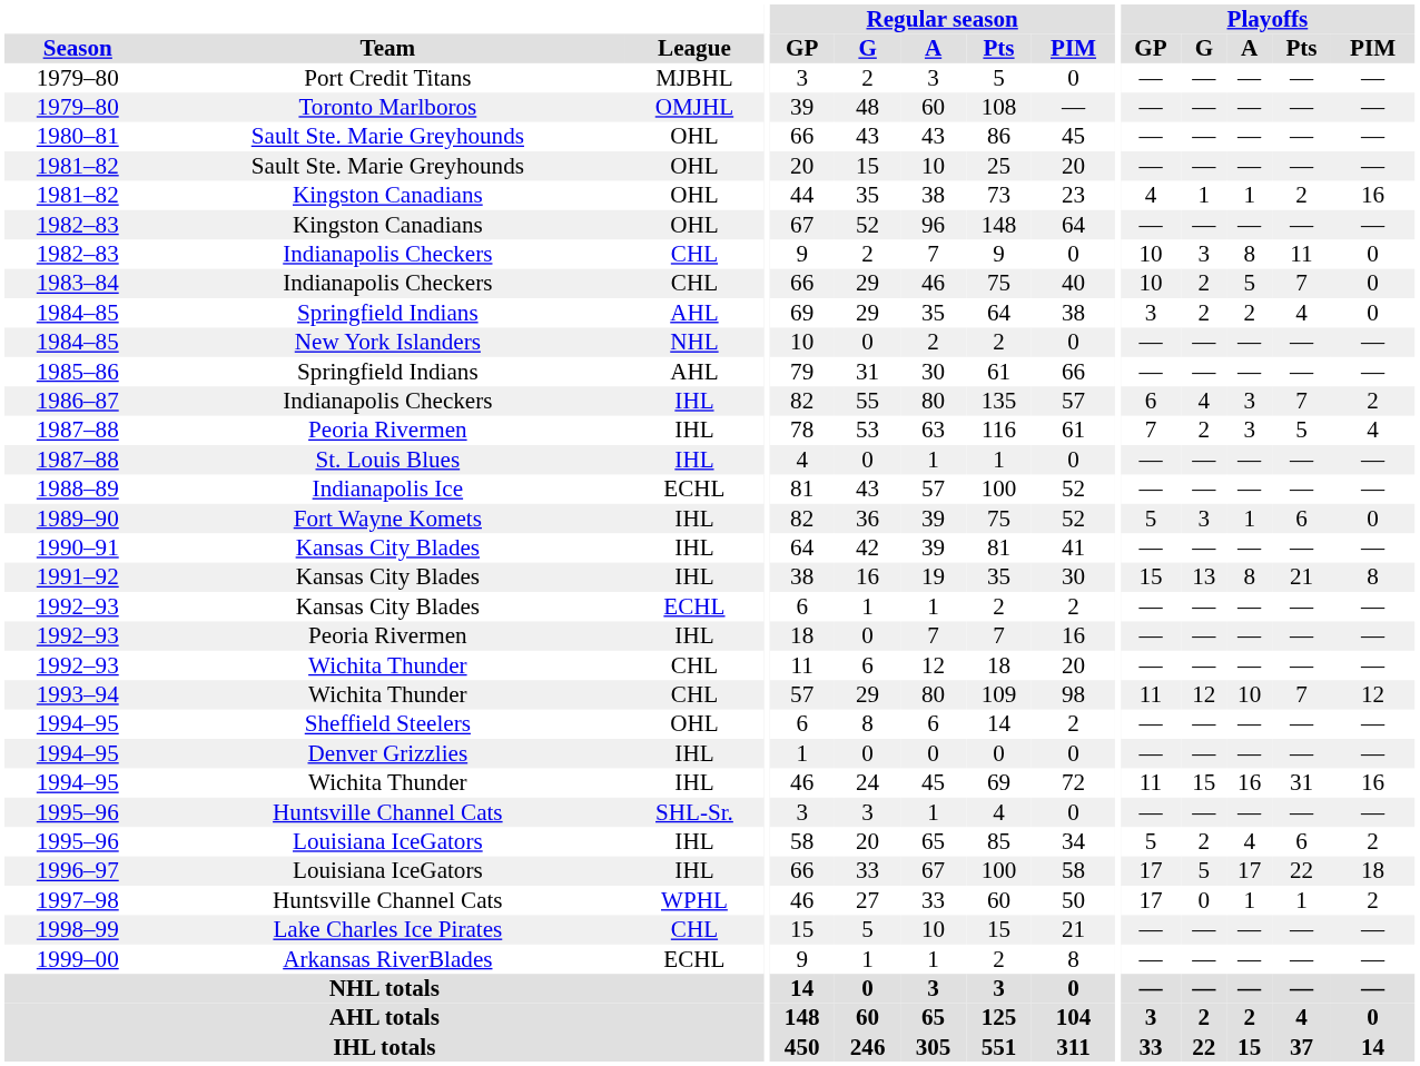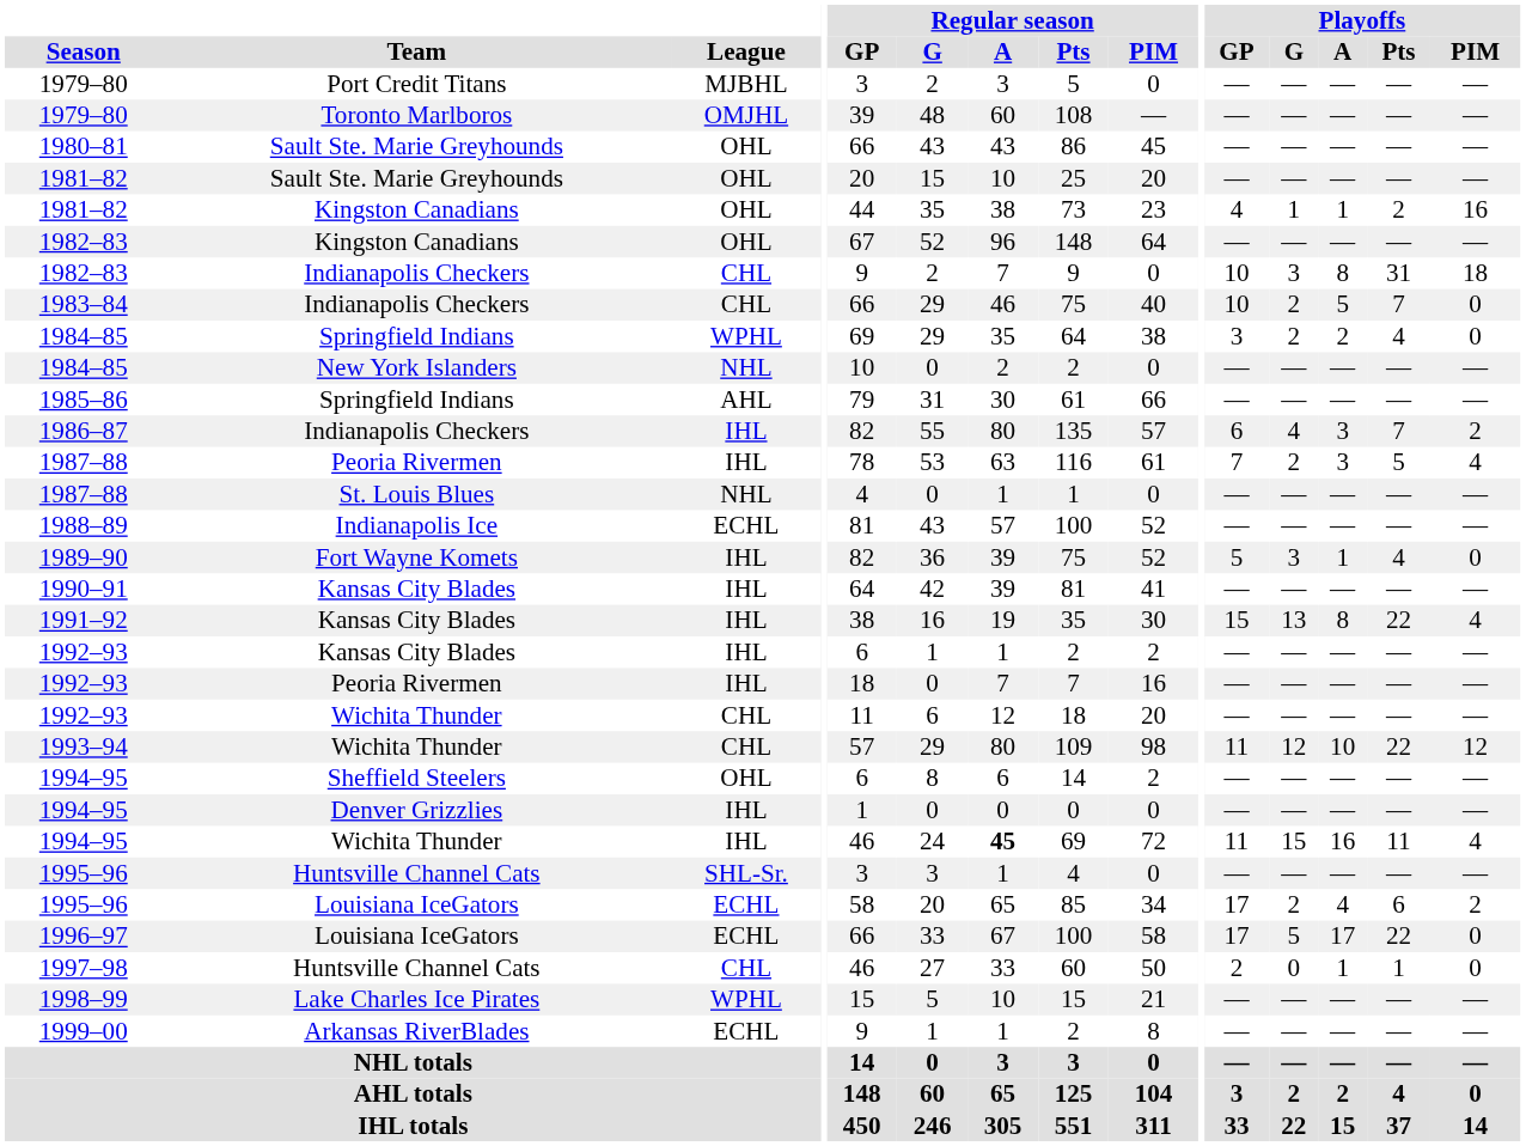 <table border="0" cellpadding="1" cellspacing="0" style="text-align:center; width:60em">
 <tr bgcolor="#e0e0e0">
 <th colspan="3" bgcolor="#ffffff"></th>
 <th rowspan="99" bgcolor="#ffffff"></th>
 <th colspan="5"><a href='#'>Regular season</a></th>
 <th rowspan="99" bgcolor="#ffffff"></th>
 <th colspan="5"><a href='#'>Playoffs</a></th>
 </tr>
 <tr bgcolor="#e0e0e0">
 <th><a href='#'>Season</a></th>
 <th>Team</th>
 <th>League</th>
 <th>GP</th>
 <th><a href='#'>G</a></th>
 <th><a href='#'>A</a></th>
 <th><a href='#'>Pts</a></th>
 <th><a href='#'>PIM</a></th>
 <th>GP</th>
 <th>G</th>
 <th>A</th>
 <th>Pts</th>
 <th>PIM</th>
 </tr>
 <tr>
 <td>1979–80</td>
 <td>Port Credit Titans</td>
 <td>MJBHL</td>
 <td>3</td>
 <td>2</td>
 <td>3</td>
 <td>5</td>
 <td>0</td>
 <td>—</td>
 <td>—</td>
 <td>—</td>
 <td>—</td>
 <td>—</td>
 </tr>
 <tr bgcolor="#f0f0f0">
 <td><a href='#'>1979–80</a></td>
 <td><a href='#'>Toronto Marlboros</a></td>
 <td><a href='#'>OMJHL</a></td>
 <td>39</td>
 <td>48</td>
 <td>60</td>
 <td>108</td>
 <td>—</td>
 <td>—</td>
 <td>—</td>
 <td>—</td>
 <td>—</td>
 <td>—</td>
 </tr>
 <tr>
 <td><a href='#'>1980–81</a></td>
 <td><a href='#'>Sault Ste. Marie Greyhounds</a></td>
 <td>OHL</td>
 <td>66</td>
 <td>43</td>
 <td>43</td>
 <td>86</td>
 <td>45</td>
 <td>—</td>
 <td>—</td>
 <td>—</td>
 <td>—</td>
 <td>—</td>
 </tr>
 <tr bgcolor="#f0f0f0">
 <td><a href='#'>1981–82</a></td>
 <td>Sault Ste. Marie Greyhounds</td>
 <td>OHL</td>
 <td>20</td>
 <td>15</td>
 <td>10</td>
 <td>25</td>
 <td>20</td>
 <td>—</td>
 <td>—</td>
 <td>—</td>
 <td>—</td>
 <td>—</td>
 </tr>
 <tr>
 <td><a href='#'>1981–82</a></td>
 <td><a href='#'>Kingston Canadians</a></td>
 <td>OHL</td>
 <td>44</td>
 <td>35</td>
 <td>38</td>
 <td>73</td>
 <td>23</td>
 <td>4</td>
 <td>1</td>
 <td>1</td>
 <td>2</td>
 <td>16</td>
 </tr>
 <tr bgcolor="#f0f0f0">
 <td><a href='#'>1982–83</a></td>
 <td>Kingston Canadians</td>
 <td>OHL</td>
 <td>67</td>
 <td>52</td>
 <td>96</td>
 <td>148</td>
 <td>64</td>
 <td>—</td>
 <td>—</td>
 <td>—</td>
 <td>—</td>
 <td>—</td>
 </tr>
 <tr>
 <td><a href='#'>1982–83</a></td>
 <td><a href='#'>Indianapolis Checkers</a></td>
 <td><a href='#'>CHL</a></td>
 <td>9</td>
 <td>2</td>
 <td>7</td>
 <td>9</td>
 <td>0</td>
 <td>10</td>
 <td>3</td>
 <td>8</td>
-<td>11</td>
-<td>0</td>
+<td>31</td>
+<td>18</td>
 </tr>
 <tr bgcolor="#f0f0f0">
 <td><a href='#'>1983–84</a></td>
 <td>Indianapolis Checkers</td>
 <td>CHL</td>
 <td>66</td>
 <td>29</td>
 <td>46</td>
 <td>75</td>
 <td>40</td>
 <td>10</td>
 <td>2</td>
 <td>5</td>
 <td>7</td>
 <td>0</td>
 </tr>
 <tr>
 <td><a href='#'>1984–85</a></td>
 <td><a href='#'>Springfield Indians</a></td>
-<td><a href='#'>AHL</a></td>
+<td><a href='#'>WPHL</a></td>
 <td>69</td>
 <td>29</td>
 <td>35</td>
 <td>64</td>
 <td>38</td>
 <td>3</td>
 <td>2</td>
 <td>2</td>
 <td>4</td>
 <td>0</td>
 </tr>
 <tr bgcolor="#f0f0f0">
 <td><a href='#'>1984–85</a></td>
 <td><a href='#'>New York Islanders</a></td>
 <td><a href='#'>NHL</a></td>
 <td>10</td>
 <td>0</td>
 <td>2</td>
 <td>2</td>
 <td>0</td>
 <td>—</td>
 <td>—</td>
 <td>—</td>
 <td>—</td>
 <td>—</td>
 </tr>
 <tr>
 <td><a href='#'>1985–86</a></td>
 <td>Springfield Indians</td>
 <td>AHL</td>
 <td>79</td>
 <td>31</td>
 <td>30</td>
 <td>61</td>
 <td>66</td>
 <td>—</td>
 <td>—</td>
 <td>—</td>
 <td>—</td>
 <td>—</td>
 </tr>
 <tr bgcolor="#f0f0f0">
 <td><a href='#'>1986–87</a></td>
 <td>Indianapolis Checkers</td>
 <td><a href='#'>IHL</a></td>
 <td>82</td>
 <td>55</td>
 <td>80</td>
 <td>135</td>
 <td>57</td>
 <td>6</td>
 <td>4</td>
 <td>3</td>
 <td>7</td>
 <td>2</td>
 </tr>
 <tr>
 <td><a href='#'>1987–88</a></td>
 <td><a href='#'>Peoria Rivermen</a></td>
 <td>IHL</td>
 <td>78</td>
 <td>53</td>
 <td>63</td>
 <td>116</td>
 <td>61</td>
 <td>7</td>
 <td>2</td>
 <td>3</td>
 <td>5</td>
 <td>4</td>
 </tr>
 <tr bgcolor="#f0f0f0">
 <td><a href='#'>1987–88</a></td>
 <td><a href='#'>St. Louis Blues</a></td>
-<td><a href='#'>IHL</a></td>
+<td>NHL</td>
 <td>4</td>
 <td>0</td>
 <td>1</td>
 <td>1</td>
 <td>0</td>
 <td>—</td>
 <td>—</td>
 <td>—</td>
 <td>—</td>
 <td>—</td>
 </tr>
 <tr>
 <td><a href='#'>1988–89</a></td>
 <td><a href='#'>Indianapolis Ice</a></td>
 <td>ECHL</td>
 <td>81</td>
 <td>43</td>
 <td>57</td>
 <td>100</td>
 <td>52</td>
 <td>—</td>
 <td>—</td>
 <td>—</td>
 <td>—</td>
 <td>—</td>
 </tr>
 <tr bgcolor="#f0f0f0">
 <td><a href='#'>1989–90</a></td>
 <td><a href='#'>Fort Wayne Komets</a></td>
 <td>IHL</td>
 <td>82</td>
 <td>36</td>
 <td>39</td>
 <td>75</td>
 <td>52</td>
 <td>5</td>
 <td>3</td>
 <td>1</td>
-<td>6</td>
+<td>4</td>
 <td>0</td>
 </tr>
 <tr>
 <td><a href='#'>1990–91</a></td>
 <td><a href='#'>Kansas City Blades</a></td>
 <td>IHL</td>
 <td>64</td>
 <td>42</td>
 <td>39</td>
 <td>81</td>
 <td>41</td>
 <td>—</td>
 <td>—</td>
 <td>—</td>
 <td>—</td>
 <td>—</td>
 </tr>
 <tr bgcolor="#f0f0f0">
 <td><a href='#'>1991–92</a></td>
 <td>Kansas City Blades</td>
 <td>IHL</td>
 <td>38</td>
 <td>16</td>
 <td>19</td>
 <td>35</td>
 <td>30</td>
 <td>15</td>
 <td>13</td>
 <td>8</td>
-<td>21</td>
-<td>8</td>
+<td>22</td>
+<td>4</td>
 </tr>
 <tr>
 <td><a href='#'>1992–93</a></td>
 <td>Kansas City Blades</td>
-<td><a href='#'>ECHL</a></td>
+<td>IHL</td>
 <td>6</td>
 <td>1</td>
 <td>1</td>
 <td>2</td>
 <td>2</td>
 <td>—</td>
 <td>—</td>
 <td>—</td>
 <td>—</td>
 <td>—</td>
 </tr>
 <tr bgcolor="#f0f0f0">
 <td><a href='#'>1992–93</a></td>
 <td>Peoria Rivermen</td>
 <td>IHL</td>
 <td>18</td>
 <td>0</td>
 <td>7</td>
 <td>7</td>
 <td>16</td>
 <td>—</td>
 <td>—</td>
 <td>—</td>
 <td>—</td>
 <td>—</td>
 </tr>
 <tr>
 <td><a href='#'>1992–93</a></td>
 <td><a href='#'>Wichita Thunder</a></td>
 <td>CHL</td>
 <td>11</td>
 <td>6</td>
 <td>12</td>
 <td>18</td>
 <td>20</td>
 <td>—</td>
 <td>—</td>
 <td>—</td>
 <td>—</td>
 <td>—</td>
 </tr>
 <tr bgcolor="#f0f0f0">
 <td><a href='#'>1993–94</a></td>
 <td>Wichita Thunder</td>
 <td>CHL</td>
 <td>57</td>
 <td>29</td>
 <td>80</td>
 <td>109</td>
 <td>98</td>
 <td>11</td>
 <td>12</td>
 <td>10</td>
-<td>7</td>
+<td>22</td>
 <td>12</td>
 </tr>
 <tr>
 <td><a href='#'>1994–95</a></td>
 <td><a href='#'>Sheffield Steelers</a></td>
 <td>OHL</td>
 <td>6</td>
 <td>8</td>
 <td>6</td>
 <td>14</td>
 <td>2</td>
 <td>—</td>
 <td>—</td>
 <td>—</td>
 <td>—</td>
 <td>—</td>
 </tr>
 <tr bgcolor="#f0f0f0">
 <td><a href='#'>1994–95</a></td>
 <td><a href='#'>Denver Grizzlies</a></td>
 <td>IHL</td>
 <td>1</td>
 <td>0</td>
 <td>0</td>
 <td>0</td>
 <td>0</td>
 <td>—</td>
 <td>—</td>
 <td>—</td>
 <td>—</td>
 <td>—</td>
 </tr>
 <tr>
 <td><a href='#'>1994–95</a></td>
 <td>Wichita Thunder</td>
 <td>IHL</td>
 <td>46</td>
 <td>24</td>
-<td>45</td>
+<td><strong>45</strong></td>
 <td>69</td>
 <td>72</td>
 <td>11</td>
 <td>15</td>
 <td>16</td>
-<td>31</td>
-<td>16</td>
+<td>11</td>
+<td>4</td>
 </tr>
 <tr bgcolor="#f0f0f0">
 <td><a href='#'>1995–96</a></td>
 <td><a href='#'>Huntsville Channel Cats</a></td>
 <td><a href='#'>SHL-Sr.</a></td>
 <td>3</td>
 <td>3</td>
 <td>1</td>
 <td>4</td>
 <td>0</td>
 <td>—</td>
 <td>—</td>
 <td>—</td>
 <td>—</td>
 <td>—</td>
 </tr>
 <tr>
 <td><a href='#'>1995–96</a></td>
 <td><a href='#'>Louisiana IceGators</a></td>
-<td>IHL</td>
+<td><a href='#'>ECHL</a></td>
 <td>58</td>
 <td>20</td>
 <td>65</td>
 <td>85</td>
 <td>34</td>
-<td>5</td>
+<td>17</td>
 <td>2</td>
 <td>4</td>
 <td>6</td>
 <td>2</td>
 </tr>
 <tr bgcolor="#f0f0f0">
 <td><a href='#'>1996–97</a></td>
 <td>Louisiana IceGators</td>
-<td>IHL</td>
+<td>ECHL</td>
 <td>66</td>
 <td>33</td>
 <td>67</td>
 <td>100</td>
 <td>58</td>
 <td>17</td>
 <td>5</td>
 <td>17</td>
 <td>22</td>
-<td>18</td>
+<td>0</td>
 </tr>
 <tr>
 <td><a href='#'>1997–98</a></td>
 <td>Huntsville Channel Cats</td>
-<td><a href='#'>WPHL</a></td>
+<td><a href='#'>CHL</a></td>
 <td>46</td>
 <td>27</td>
 <td>33</td>
 <td>60</td>
 <td>50</td>
-<td>17</td>
+<td>2</td>
 <td>0</td>
 <td>1</td>
 <td>1</td>
-<td>2</td>
+<td>0</td>
 </tr>
 <tr bgcolor="#f0f0f0">
 <td><a href='#'>1998–99</a></td>
 <td><a href='#'>Lake Charles Ice Pirates</a></td>
-<td><a href='#'>CHL</a></td>
+<td><a href='#'>WPHL</a></td>
 <td>15</td>
 <td>5</td>
 <td>10</td>
 <td>15</td>
 <td>21</td>
 <td>—</td>
 <td>—</td>
 <td>—</td>
 <td>—</td>
 <td>—</td>
 </tr>
 <tr>
 <td><a href='#'>1999–00</a></td>
 <td><a href='#'>Arkansas RiverBlades</a></td>
 <td>ECHL</td>
 <td>9</td>
 <td>1</td>
 <td>1</td>
 <td>2</td>
 <td>8</td>
 <td>—</td>
 <td>—</td>
 <td>—</td>
 <td>—</td>
 <td>—</td>
 </tr>
 <tr>
 </tr>
 <tr ALIGN="center" bgcolor="#e0e0e0">
 <th colspan="3">NHL totals</th>
 <th ALIGN="center">14</th>
 <th ALIGN="center">0</th>
 <th ALIGN="center">3</th>
 <th ALIGN="center">3</th>
 <th ALIGN="center">0</th>
 <th ALIGN="center">—</th>
 <th ALIGN="center">—</th>
 <th ALIGN="center">—</th>
 <th ALIGN="center">—</th>
 <th ALIGN="center">—</th>
 </tr>
 <tr>
 </tr>
 <tr ALIGN="center" bgcolor="#e0e0e0">
 <th colspan="3">AHL totals</th>
 <th ALIGN="center">148</th>
 <th ALIGN="center">60</th>
 <th ALIGN="center">65</th>
 <th ALIGN="center">125</th>
 <th ALIGN="center">104</th>
 <th ALIGN="center">3</th>
 <th ALIGN="center">2</th>
 <th ALIGN="center">2</th>
 <th ALIGN="center">4</th>
 <th ALIGN="center">0</th>
 </tr>
 <tr>
 </tr>
 <tr ALIGN="center" bgcolor="#e0e0e0">
 <th colspan="3">IHL totals</th>
 <th ALIGN="center">450</th>
 <th ALIGN="center">246</th>
 <th ALIGN="center">305</th>
 <th ALIGN="center">551</th>
 <th ALIGN="center">311</th>
 <th ALIGN="center">33</th>
 <th ALIGN="center">22</th>
 <th ALIGN="center">15</th>
 <th ALIGN="center">37</th>
 <th ALIGN="center">14</th>
 </tr>
 </table>
